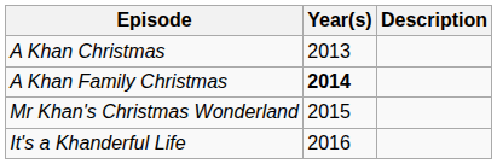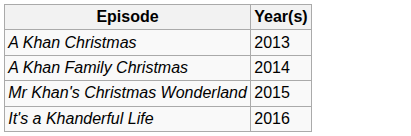 <table class="wikitable sortable">
 <tr>
 <th>Episode</th>
 <th>Year(s)</th>
-<th>Description</th>
 </tr>
 <tr>
 <td><em>A Khan Christmas</em></td>
 <td>2013</td>
-<td></td>
 </tr>
 <tr>
 <td><em>A Khan Family Christmas</em></td>
-<td><strong>2014</strong></td>
-<td></td>
+<td>2014</td>
 </tr>
 <tr>
 <td><em>Mr Khan's Christmas Wonderland</em></td>
 <td>2015</td>
-<td></td>
 </tr>
 <tr>
 <td><em>It's a Khanderful Life</em></td>
 <td>2016</td>
-<td></td>
 </tr>
 </table>
